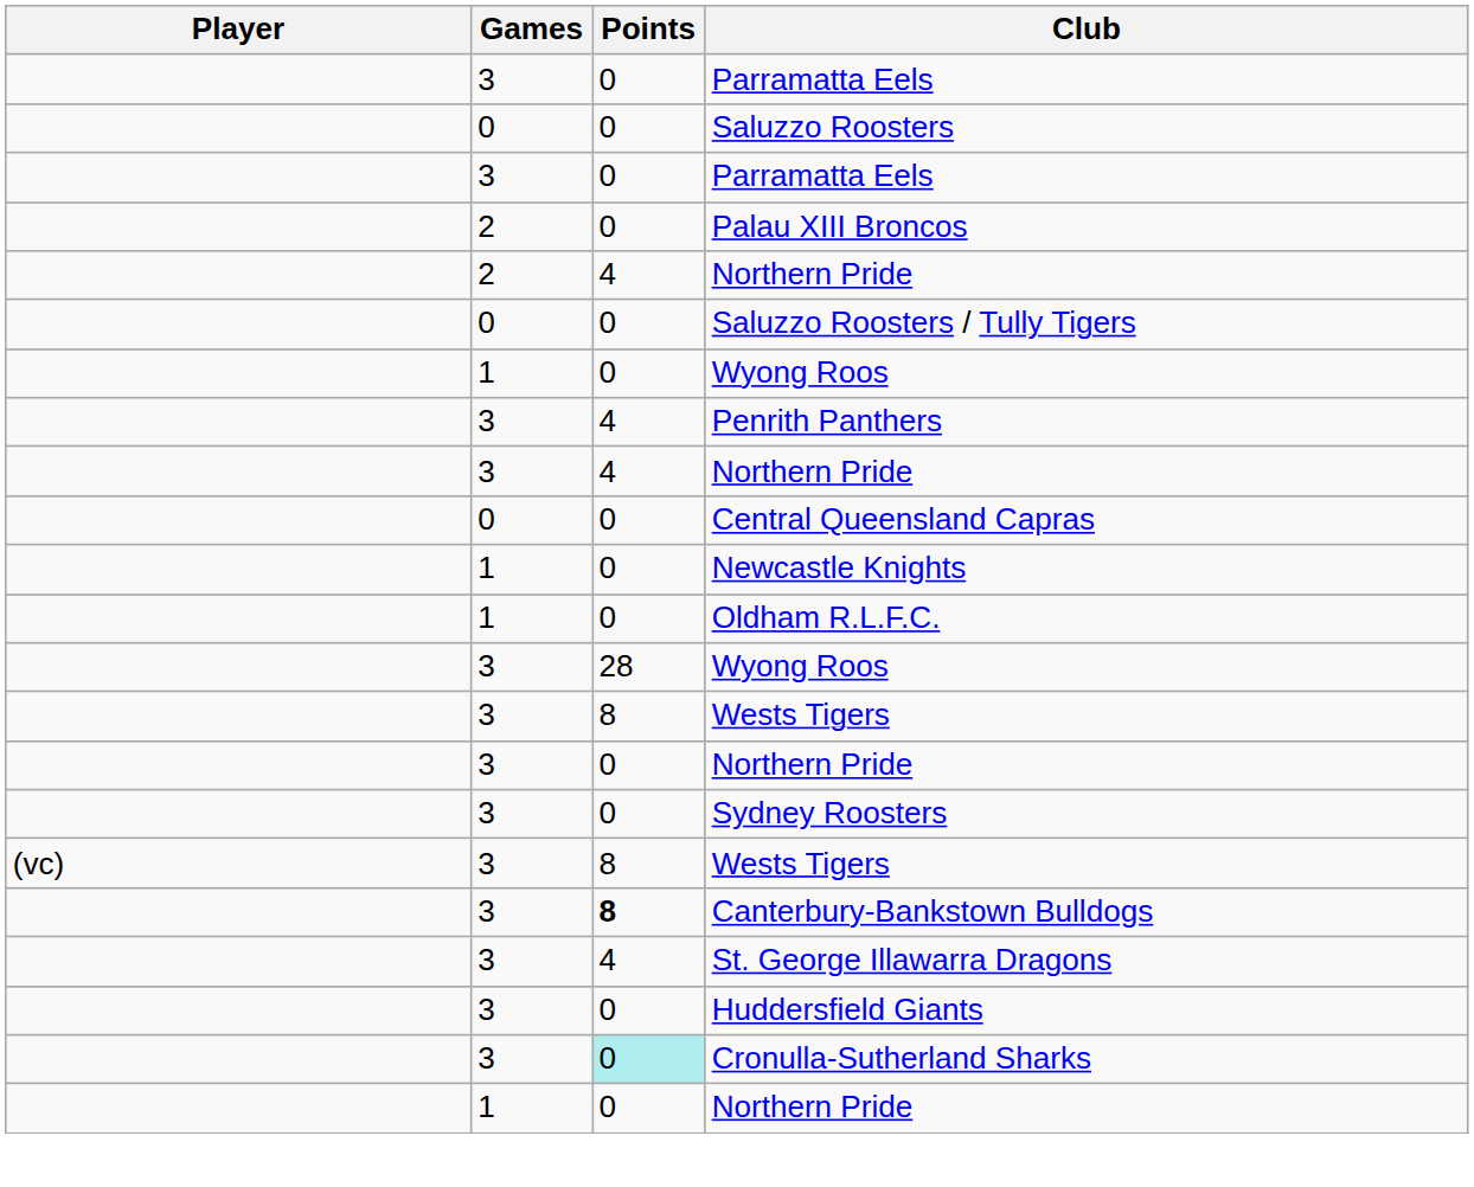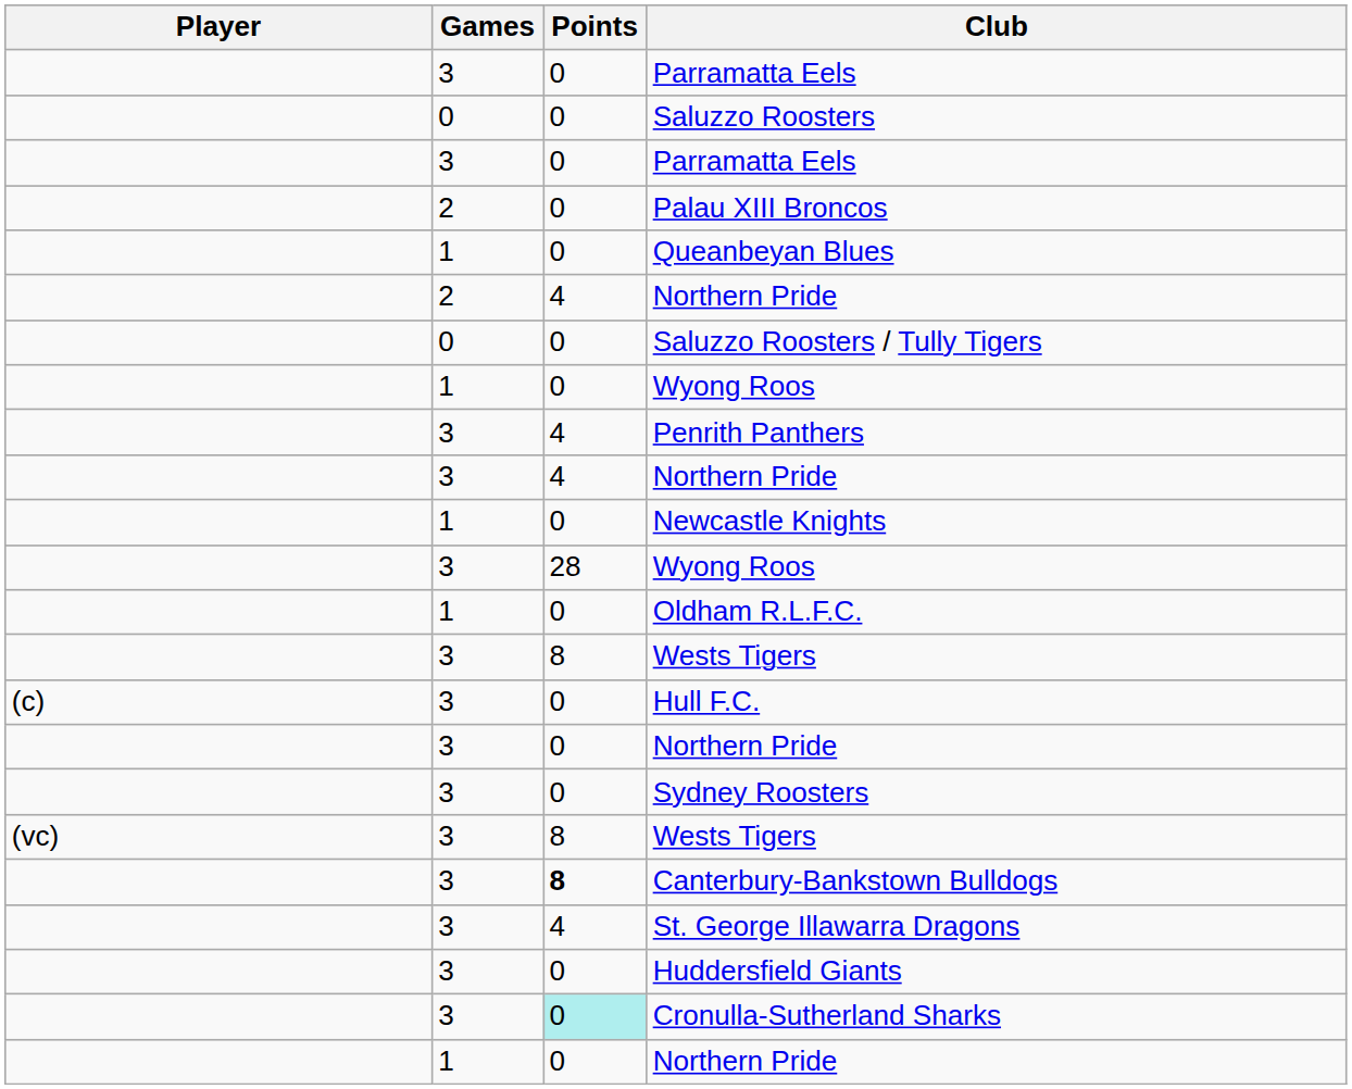 <table class="wikitable sortable" style="width:60%;text-align:left">
 <tr>
 <th width=28%>Player</th>
 <th width=2%>Games</th>
 <th width=2%>Points</th>
 <th width=46%>Club</th>
 </tr>
 <tr>
 <td></td>
 <td>3</td>
 <td>0</td>
 <td> <a href='#'>Parramatta Eels</a></td>
 </tr>
 <tr>
 <td></td>
 <td>0</td>
 <td>0</td>
 <td> <a href='#'>Saluzzo Roosters</a></td>
 </tr>
 <tr>
 <td></td>
 <td>3</td>
 <td>0</td>
 <td> <a href='#'>Parramatta Eels</a></td>
 </tr>
 <tr>
 <td></td>
 <td>2</td>
 <td>0</td>
 <td> <a href='#'>Palau XIII Broncos</a></td>
 </tr>
 <tr>
 <td></td>
+<td>1</td>
+<td>0</td>
+<td> <a href='#'>Queanbeyan Blues</a></td>
+</tr>
+<tr>
+<td></td>
 <td>2</td>
 <td>4</td>
 <td> <a href='#'>Northern Pride</a></td>
 </tr>
 <tr>
 <td></td>
 <td>0</td>
 <td>0</td>
 <td> <a href='#'>Saluzzo Roosters</a> /  <a href='#'>Tully Tigers</a></td>
 </tr>
 <tr>
 <td></td>
 <td>1</td>
 <td>0</td>
 <td> <a href='#'>Wyong Roos</a></td>
 </tr>
 <tr>
 <td></td>
 <td>3</td>
 <td>4</td>
 <td> <a href='#'>Penrith Panthers</a></td>
 </tr>
 <tr>
 <td></td>
 <td>3</td>
 <td>4</td>
 <td> <a href='#'>Northern Pride</a></td>
 </tr>
 <tr>
 <td></td>
+<td>1</td>
 <td>0</td>
-<td>0</td>
-<td> <a href='#'>Central Queensland Capras</a></td>
+<td> <a href='#'>Newcastle Knights</a></td>
 </tr>
 <tr>
 <td></td>
-<td>1</td>
-<td>0</td>
-<td> <a href='#'>Newcastle Knights</a></td>
+<td>3</td>
+<td>28</td>
+<td> <a href='#'>Wyong Roos</a></td>
 </tr>
 <tr>
 <td></td>
 <td>1</td>
 <td>0</td>
 <td> <a href='#'>Oldham R.L.F.C.</a></td>
 </tr>
 <tr>
 <td></td>
 <td>3</td>
-<td>28</td>
-<td> <a href='#'>Wyong Roos</a></td>
+<td>8</td>
+<td> <a href='#'>Wests Tigers</a></td>
 </tr>
 <tr>
-<td></td>
+<td> (c)</td>
 <td>3</td>
-<td>8</td>
-<td> <a href='#'>Wests Tigers</a></td>
+<td>0</td>
+<td> <a href='#'>Hull F.C.</a></td>
 </tr>
 <tr>
 <td></td>
 <td>3</td>
 <td>0</td>
 <td> <a href='#'>Northern Pride</a></td>
 </tr>
 <tr>
 <td></td>
 <td>3</td>
 <td>0</td>
 <td> <a href='#'>Sydney Roosters</a></td>
 </tr>
 <tr>
 <td> (vc)</td>
 <td>3</td>
 <td>8</td>
 <td> <a href='#'>Wests Tigers</a></td>
 </tr>
 <tr>
 <td></td>
 <td>3</td>
 <td><strong>8</strong></td>
 <td> <a href='#'>Canterbury-Bankstown Bulldogs</a></td>
 </tr>
 <tr>
 <td></td>
 <td>3</td>
 <td>4</td>
 <td> <a href='#'>St. George Illawarra Dragons</a></td>
 </tr>
 <tr>
 <td></td>
 <td>3</td>
 <td>0</td>
 <td> <a href='#'>Huddersfield Giants</a></td>
 </tr>
 <tr>
 <td></td>
 <td>3</td>
 <td style="background: paleturquoise;">0</td>
 <td> <a href='#'>Cronulla-Sutherland Sharks</a></td>
 </tr>
 <tr>
 <td></td>
 <td>1</td>
 <td>0</td>
 <td> <a href='#'>Northern Pride</a></td>
 </tr>
 </table>
